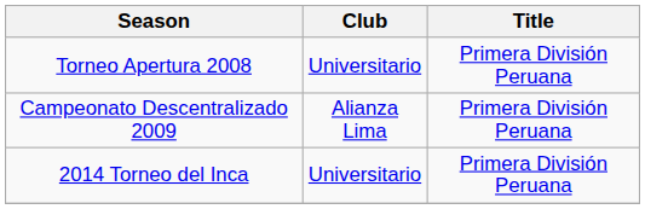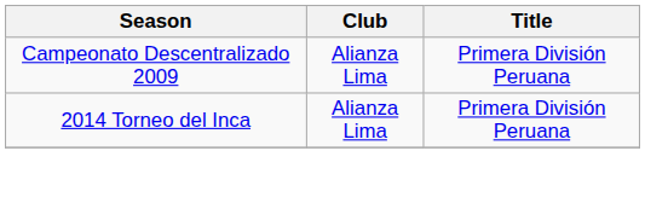 <table class="wikitable" style="text-align: center;" width="500">
 <tr>
 <th>Season</th>
 <th>Club</th>
 <th>Title</th>
-</tr>
-<tr>
-<td><a href='#'>Torneo Apertura 2008</a></td>
-<td><a href='#'>Universitario</a></td>
-<td><a href='#'>Primera División Peruana</a></td>
 </tr>
 <tr>
 <td><a href='#'>Campeonato Descentralizado 2009</a></td>
 <td><a href='#'>Alianza Lima</a></td>
 <td><a href='#'>Primera División Peruana</a></td>
 </tr>
 <tr>
 <td><a href='#'>2014 Torneo del Inca</a></td>
-<td><a href='#'>Universitario</a></td>
+<td><a href='#'>Alianza Lima</a></td>
 <td><a href='#'>Primera División Peruana</a></td>
 </tr>
 <tr>
 </tr>
 </table>
